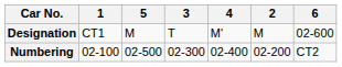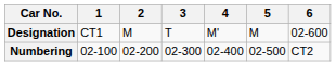 <table class="wikitable">
 <tr>
 <th>Car No.</th>
 <th>1</th>
-<th>5</th>
+<th>2</th>
 <th>3</th>
 <th>4</th>
-<th>2</th>
+<th>5</th>
 <th>6</th>
 </tr>
 <tr>
 <th>Designation</th>
 <td>CT1</td>
 <td>M</td>
 <td>T</td>
 <td>M'</td>
 <td>M</td>
 <td>02-600</td>
 </tr>
 <tr>
 <th>Numbering</th>
 <td>02-100</td>
-<td>02-500</td>
+<td>02-200</td>
 <td>02-300</td>
 <td>02-400</td>
-<td>02-200</td>
+<td>02-500</td>
 <td>CT2</td>
 </tr>
 </table>
